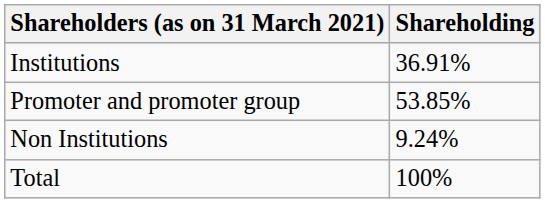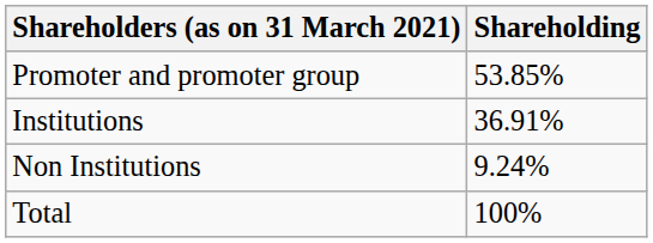 <table class="wikitable">
 <tr>
 <th>Shareholders (as on 31 March 2021)</th>
 <th>Shareholding</th>
 </tr>
 <tr>
+<td>Promoter and promoter group</td>
+<td>53.85%</td>
+</tr>
+<tr>
 <td>Institutions</td>
 <td>36.91%</td>
-</tr>
-<tr>
-<td>Promoter and promoter group</td>
-<td>53.85%</td>
 </tr>
 <tr>
 <td>Non Institutions</td>
 <td>9.24%</td>
 </tr>
 <tr>
 <td>Total</td>
 <td>100%</td>
 </tr>
 </table>
